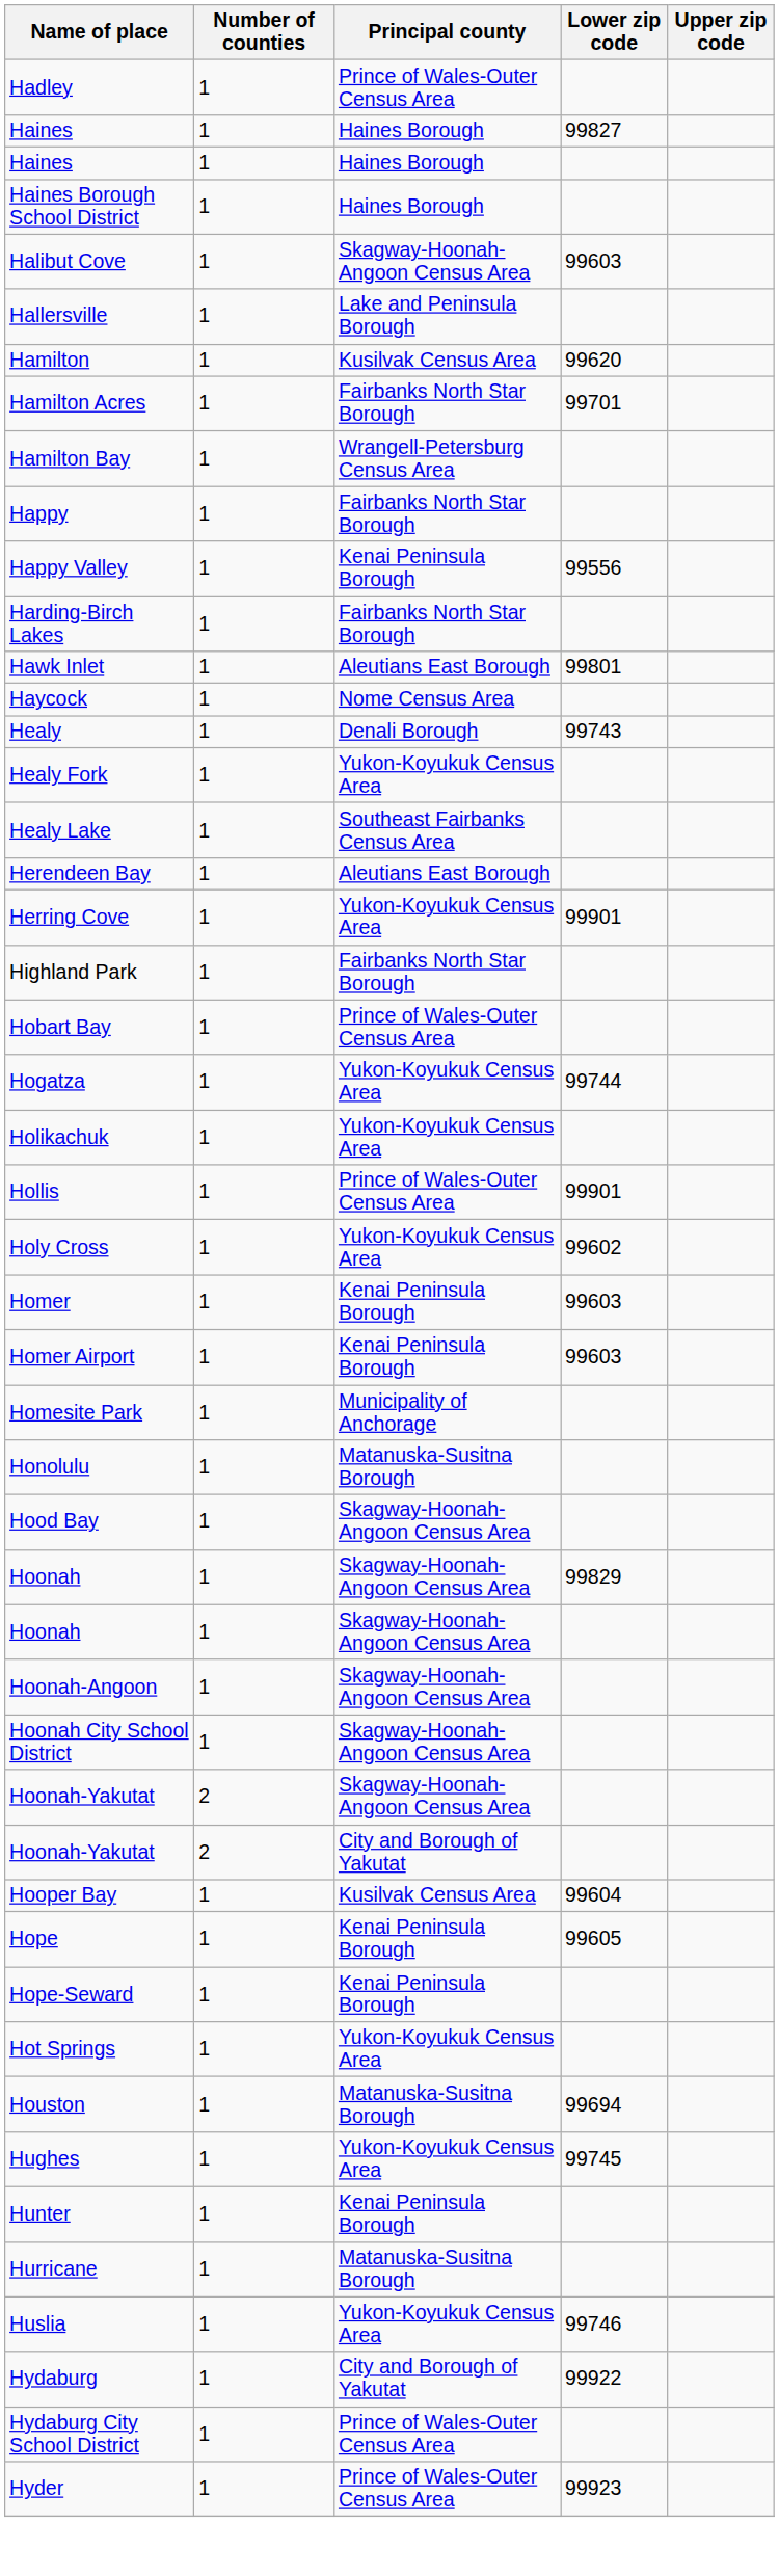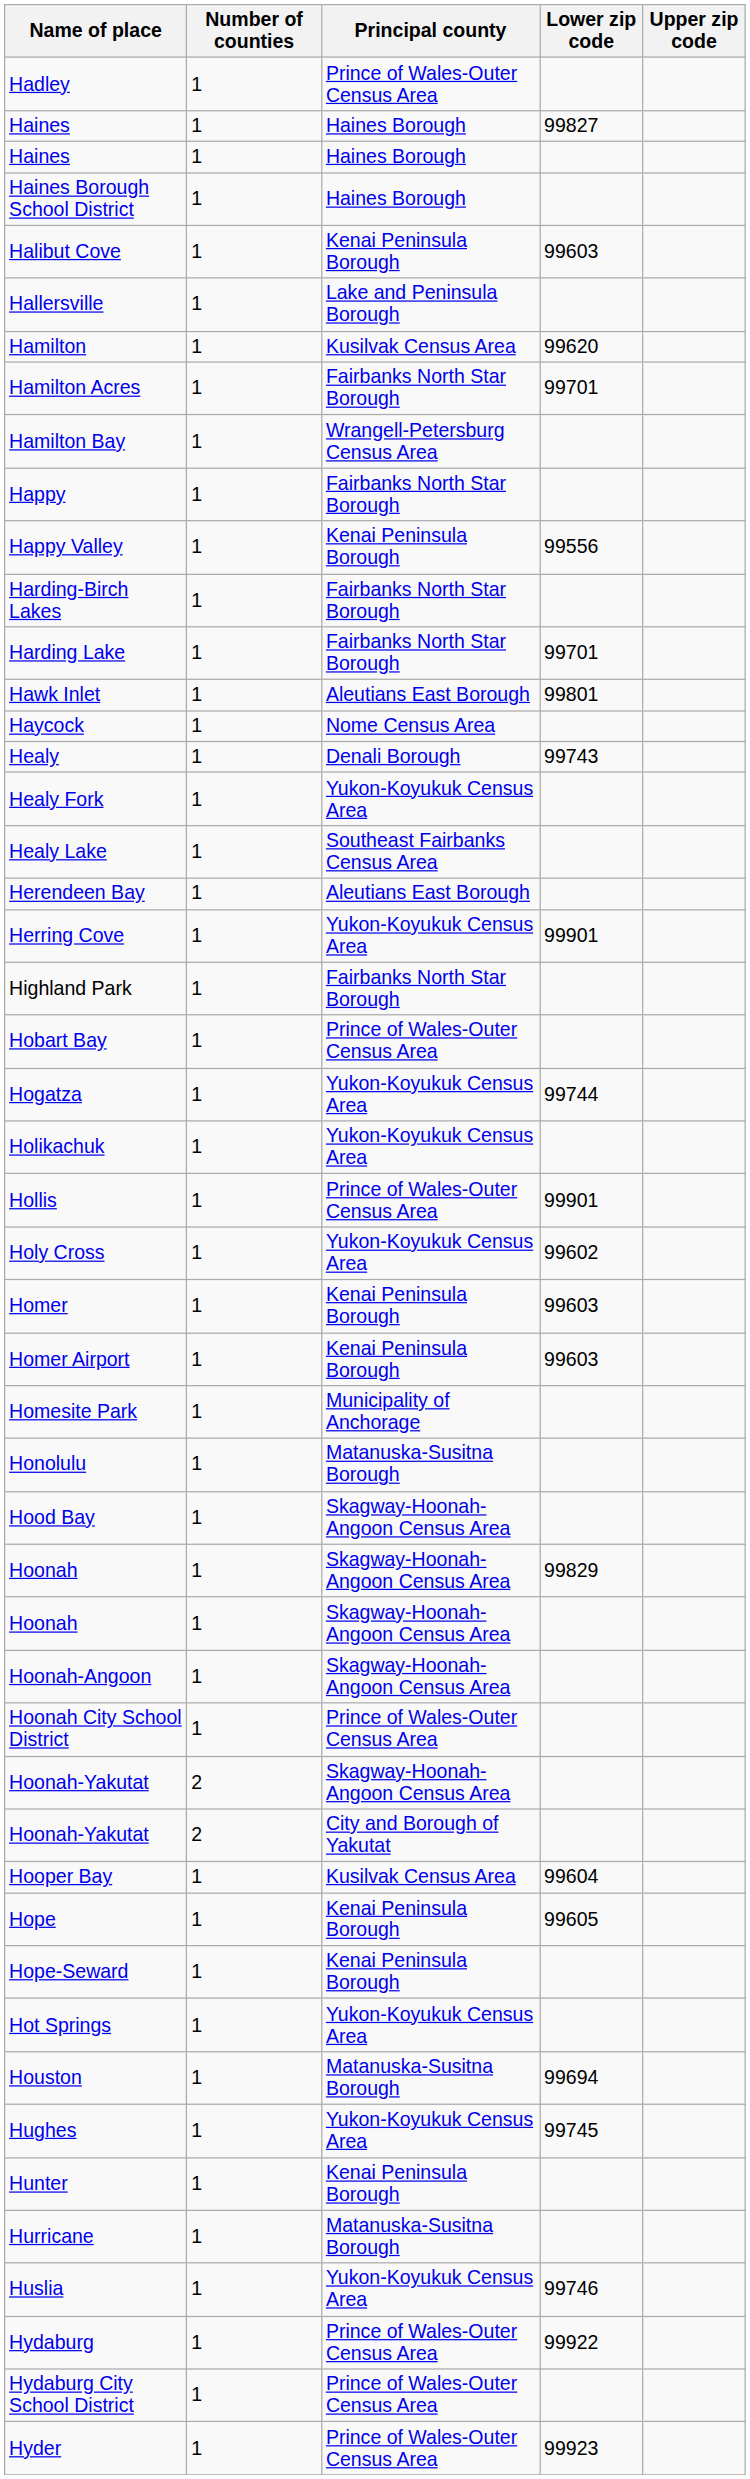 <table class="wikitable">
 <tr>
 <th>Name of place</th>
 <th>Number of counties</th>
 <th>Principal county</th>
 <th>Lower zip code</th>
 <th>Upper zip code</th>
 </tr>
 <tr --->
 <td><a href='#'>Hadley</a></td>
 <td>1</td>
 <td><a href='#'>Prince of Wales-Outer Census Area</a></td>
 <td> </td>
 <td> </td>
 </tr>
 <tr --->
 <td><a href='#'>Haines</a></td>
 <td>1</td>
 <td><a href='#'>Haines Borough</a></td>
 <td>99827</td>
 <td> </td>
 </tr>
 <tr --->
 <td><a href='#'>Haines</a></td>
 <td>1</td>
 <td><a href='#'>Haines Borough</a></td>
 <td> </td>
 <td> </td>
 </tr>
 <tr --->
 <td><a href='#'>Haines Borough School District</a></td>
 <td>1</td>
 <td><a href='#'>Haines Borough</a></td>
 <td> </td>
 <td> </td>
 </tr>
 <tr --->
 <td><a href='#'>Halibut Cove</a></td>
 <td>1</td>
-<td><a href='#'>Skagway-Hoonah-Angoon Census Area</a></td>
+<td><a href='#'>Kenai Peninsula Borough</a></td>
 <td>99603</td>
 <td> </td>
 </tr>
 <tr --->
 <td><a href='#'>Hallersville</a></td>
 <td>1</td>
 <td><a href='#'>Lake and Peninsula Borough</a></td>
 <td> </td>
 <td> </td>
 </tr>
 <tr --->
 <td><a href='#'>Hamilton</a></td>
 <td>1</td>
 <td><a href='#'>Kusilvak Census Area</a></td>
 <td>99620</td>
 <td> </td>
 </tr>
 <tr --->
 <td><a href='#'>Hamilton Acres</a></td>
 <td>1</td>
 <td><a href='#'>Fairbanks North Star Borough</a></td>
 <td>99701</td>
 <td> </td>
 </tr>
 <tr --->
 <td><a href='#'>Hamilton Bay</a></td>
 <td>1</td>
 <td><a href='#'>Wrangell-Petersburg Census Area</a></td>
 <td> </td>
 <td> </td>
 </tr>
 <tr --->
 <td><a href='#'>Happy</a></td>
 <td>1</td>
 <td><a href='#'>Fairbanks North Star Borough</a></td>
 <td> </td>
 <td> </td>
 </tr>
 <tr --->
 <td><a href='#'>Happy Valley</a></td>
 <td>1</td>
 <td><a href='#'>Kenai Peninsula Borough</a></td>
 <td>99556</td>
 <td> </td>
 </tr>
 <tr --->
 <td><a href='#'>Harding-Birch Lakes</a></td>
 <td>1</td>
 <td><a href='#'>Fairbanks North Star Borough</a></td>
 <td> </td>
+<td> </td>
+</tr>
+<tr --->
+<td><a href='#'>Harding Lake</a></td>
+<td>1</td>
+<td><a href='#'>Fairbanks North Star Borough</a></td>
+<td>99701</td>
 <td> </td>
 </tr>
 <tr --->
 <td><a href='#'>Hawk Inlet</a></td>
 <td>1</td>
 <td><a href='#'>Aleutians East Borough</a></td>
 <td>99801</td>
 <td> </td>
 </tr>
 <tr --->
 <td><a href='#'>Haycock</a></td>
 <td>1</td>
 <td><a href='#'>Nome Census Area</a></td>
 <td> </td>
 <td> </td>
 </tr>
 <tr --->
 <td><a href='#'>Healy</a></td>
 <td>1</td>
 <td><a href='#'>Denali Borough</a></td>
 <td>99743</td>
 <td> </td>
 </tr>
 <tr --->
 <td><a href='#'>Healy Fork</a></td>
 <td>1</td>
 <td><a href='#'>Yukon-Koyukuk Census Area</a></td>
 <td> </td>
 <td> </td>
 </tr>
 <tr --->
 <td><a href='#'>Healy Lake</a></td>
 <td>1</td>
 <td><a href='#'>Southeast Fairbanks Census Area</a></td>
 <td> </td>
 <td> </td>
 </tr>
 <tr --->
 <td><a href='#'>Herendeen Bay</a></td>
 <td>1</td>
 <td><a href='#'>Aleutians East Borough</a></td>
 <td> </td>
 <td> </td>
 </tr>
 <tr --->
 <td><a href='#'>Herring Cove</a></td>
 <td>1</td>
 <td><a href='#'>Yukon-Koyukuk Census Area</a></td>
 <td>99901</td>
 <td> </td>
 </tr>
 <tr --->
 <td>Highland Park</td>
 <td>1</td>
 <td><a href='#'>Fairbanks North Star Borough</a></td>
 <td> </td>
 <td> </td>
 </tr>
 <tr --->
 <td><a href='#'>Hobart Bay</a></td>
 <td>1</td>
 <td><a href='#'>Prince of Wales-Outer Census Area</a></td>
 <td> </td>
 <td> </td>
 </tr>
 <tr --->
 <td><a href='#'>Hogatza</a></td>
 <td>1</td>
 <td><a href='#'>Yukon-Koyukuk Census Area</a></td>
 <td>99744</td>
 <td> </td>
 </tr>
 <tr --->
 <td><a href='#'>Holikachuk</a></td>
 <td>1</td>
 <td><a href='#'>Yukon-Koyukuk Census Area</a></td>
 <td> </td>
 <td> </td>
 </tr>
 <tr --->
 <td><a href='#'>Hollis</a></td>
 <td>1</td>
 <td><a href='#'>Prince of Wales-Outer Census Area</a></td>
 <td>99901</td>
 <td> </td>
 </tr>
 <tr --->
 <td><a href='#'>Holy Cross</a></td>
 <td>1</td>
 <td><a href='#'>Yukon-Koyukuk Census Area</a></td>
 <td>99602</td>
 <td> </td>
 </tr>
 <tr --->
 <td><a href='#'>Homer</a></td>
 <td>1</td>
 <td><a href='#'>Kenai Peninsula Borough</a></td>
 <td>99603</td>
 <td> </td>
 </tr>
 <tr --->
 <td><a href='#'>Homer Airport</a></td>
 <td>1</td>
 <td><a href='#'>Kenai Peninsula Borough</a></td>
 <td>99603</td>
 <td> </td>
 </tr>
 <tr --->
 <td><a href='#'>Homesite Park</a></td>
 <td>1</td>
 <td><a href='#'>Municipality of Anchorage</a></td>
 <td> </td>
 <td> </td>
 </tr>
 <tr --->
 <td><a href='#'>Honolulu</a></td>
 <td>1</td>
 <td><a href='#'>Matanuska-Susitna Borough</a></td>
 <td> </td>
 <td> </td>
 </tr>
 <tr --->
 <td><a href='#'>Hood Bay</a></td>
 <td>1</td>
 <td><a href='#'>Skagway-Hoonah-Angoon Census Area</a></td>
 <td> </td>
 <td> </td>
 </tr>
 <tr --->
 <td><a href='#'>Hoonah</a></td>
 <td>1</td>
 <td><a href='#'>Skagway-Hoonah-Angoon Census Area</a></td>
 <td>99829</td>
 <td> </td>
 </tr>
 <tr --->
 <td><a href='#'>Hoonah</a></td>
 <td>1</td>
 <td><a href='#'>Skagway-Hoonah-Angoon Census Area</a></td>
 <td> </td>
 <td> </td>
 </tr>
 <tr --->
 <td><a href='#'>Hoonah-Angoon</a></td>
 <td>1</td>
 <td><a href='#'>Skagway-Hoonah-Angoon Census Area</a></td>
 <td> </td>
 <td> </td>
 </tr>
 <tr --->
 <td><a href='#'>Hoonah City School District</a></td>
 <td>1</td>
-<td><a href='#'>Skagway-Hoonah-Angoon Census Area</a></td>
+<td><a href='#'>Prince of Wales-Outer Census Area</a></td>
 <td> </td>
 <td> </td>
 </tr>
 <tr --->
 <td><a href='#'>Hoonah-Yakutat</a></td>
 <td>2</td>
 <td><a href='#'>Skagway-Hoonah-Angoon Census Area</a></td>
 <td> </td>
 <td> </td>
 </tr>
 <tr --->
 <td><a href='#'>Hoonah-Yakutat</a></td>
 <td>2</td>
 <td><a href='#'>City and Borough of Yakutat</a></td>
 <td> </td>
 <td> </td>
 </tr>
 <tr --->
 <td><a href='#'>Hooper Bay</a></td>
 <td>1</td>
 <td><a href='#'>Kusilvak Census Area</a></td>
 <td>99604</td>
 <td> </td>
 </tr>
 <tr --->
 <td><a href='#'>Hope</a></td>
 <td>1</td>
 <td><a href='#'>Kenai Peninsula Borough</a></td>
 <td>99605</td>
 <td> </td>
 </tr>
 <tr --->
 <td><a href='#'>Hope-Seward</a></td>
 <td>1</td>
 <td><a href='#'>Kenai Peninsula Borough</a></td>
 <td> </td>
 <td> </td>
 </tr>
 <tr --->
 <td><a href='#'>Hot Springs</a></td>
 <td>1</td>
 <td><a href='#'>Yukon-Koyukuk Census Area</a></td>
 <td> </td>
 <td> </td>
 </tr>
 <tr --->
 <td><a href='#'>Houston</a></td>
 <td>1</td>
 <td><a href='#'>Matanuska-Susitna Borough</a></td>
 <td>99694</td>
 <td> </td>
 </tr>
 <tr --->
 <td><a href='#'>Hughes</a></td>
 <td>1</td>
 <td><a href='#'>Yukon-Koyukuk Census Area</a></td>
 <td>99745</td>
 <td> </td>
 </tr>
 <tr --->
 <td><a href='#'>Hunter</a></td>
 <td>1</td>
 <td><a href='#'>Kenai Peninsula Borough</a></td>
 <td> </td>
 <td> </td>
 </tr>
 <tr --->
 <td><a href='#'>Hurricane</a></td>
 <td>1</td>
 <td><a href='#'>Matanuska-Susitna Borough</a></td>
 <td> </td>
 <td> </td>
 </tr>
 <tr --->
 <td><a href='#'>Huslia</a></td>
 <td>1</td>
 <td><a href='#'>Yukon-Koyukuk Census Area</a></td>
 <td>99746</td>
 <td> </td>
 </tr>
 <tr --->
 <td><a href='#'>Hydaburg</a></td>
 <td>1</td>
-<td><a href='#'>City and Borough of Yakutat</a></td>
+<td><a href='#'>Prince of Wales-Outer Census Area</a></td>
 <td>99922</td>
 <td> </td>
 </tr>
 <tr --->
 <td><a href='#'>Hydaburg City School District</a></td>
 <td>1</td>
 <td><a href='#'>Prince of Wales-Outer Census Area</a></td>
 <td> </td>
 <td> </td>
 </tr>
 <tr --->
 <td><a href='#'>Hyder</a></td>
 <td>1</td>
 <td><a href='#'>Prince of Wales-Outer Census Area</a></td>
 <td>99923</td>
 <td> </td>
 </tr>
 <tr --->
 </tr>
 </table>
